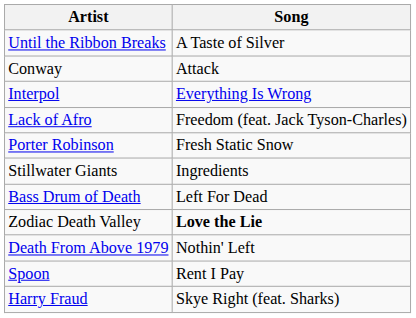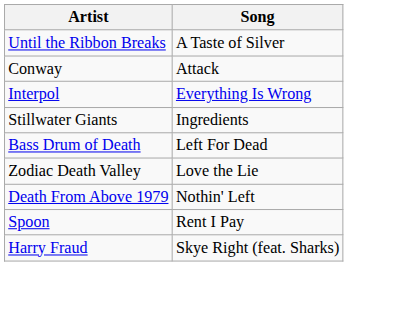 <table class="wikitable">
 <tr>
 <th>Artist</th>
 <th>Song</th>
 </tr>
 <tr>
 <td><a href='#'>Until the Ribbon Breaks</a></td>
 <td>A Taste of Silver</td>
 </tr>
 <tr>
 <td>Conway</td>
 <td>Attack</td>
 </tr>
 <tr>
 <td><a href='#'>Interpol</a></td>
 <td><a href='#'>Everything Is Wrong</a></td>
 </tr>
 <tr>
-<td><a href='#'>Lack of Afro</a></td>
-<td>Freedom (feat. Jack Tyson-Charles)</td>
-</tr>
-<tr>
-<td><a href='#'>Porter Robinson</a></td>
-<td>Fresh Static Snow</td>
-</tr>
-<tr>
 <td>Stillwater Giants</td>
 <td>Ingredients</td>
 </tr>
 <tr>
 <td><a href='#'>Bass Drum of Death</a></td>
 <td>Left For Dead</td>
 </tr>
 <tr>
 <td>Zodiac Death Valley</td>
-<td><strong>Love the Lie</strong></td>
+<td>Love the Lie</td>
 </tr>
 <tr>
 <td><a href='#'>Death From Above 1979</a></td>
 <td>Nothin' Left</td>
 </tr>
 <tr>
 <td><a href='#'>Spoon</a></td>
 <td>Rent I Pay</td>
 </tr>
 <tr>
 <td><a href='#'>Harry Fraud</a></td>
 <td>Skye Right (feat. Sharks)</td>
 </tr>
 </table>
